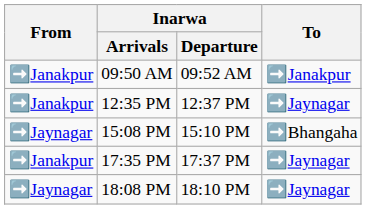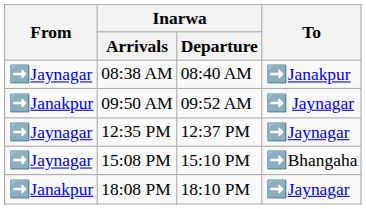 <table class="wikitable">
 <tr>
 <th rowspan=2>From</th>
 <th colspan=2>Inarwa</th>
 <th rowspan=2>To</th>
 </tr>
 <tr>
 <th>Arrivals</th>
 <th>Departure</th>
 </tr>
 <tr>
-<td>➡️<a href='#'>Janakpur</a></td>
-<td>09:50 AM</td>
-<td>09:52 AM</td>
+<td>➡️<a href='#'>Jaynagar</a></td>
+<td>08:38 AM</td>
+<td>08:40 AM</td>
 <td>➡️<a href='#'>Janakpur</a></td>
 </tr>
 <tr>
 <td>➡️<a href='#'>Janakpur</a></td>
+<td>09:50 AM</td>
+<td>09:52 AM</td>
+<td>➡️ <a href='#'>Jaynagar</a></td>
+</tr>
+<tr>
+<td>➡️<a href='#'>Jaynagar</a></td>
 <td>12:35 PM</td>
 <td>12:37 PM</td>
 <td>➡️<a href='#'>Jaynagar</a></td>
 </tr>
 <tr>
 <td>➡️<a href='#'>Jaynagar</a></td>
 <td>15:08 PM</td>
 <td>15:10 PM</td>
 <td>➡️Bhangaha</td>
 </tr>
 <tr>
 <td>➡️<a href='#'>Janakpur</a></td>
-<td>17:35 PM</td>
-<td>17:37 PM</td>
-<td>➡️<a href='#'>Jaynagar</a></td>
-</tr>
-<tr>
-<td>➡️<a href='#'>Jaynagar</a></td>
 <td>18:08 PM</td>
 <td>18:10 PM</td>
 <td>➡️<a href='#'>Jaynagar</a></td>
 </tr>
 </table>
